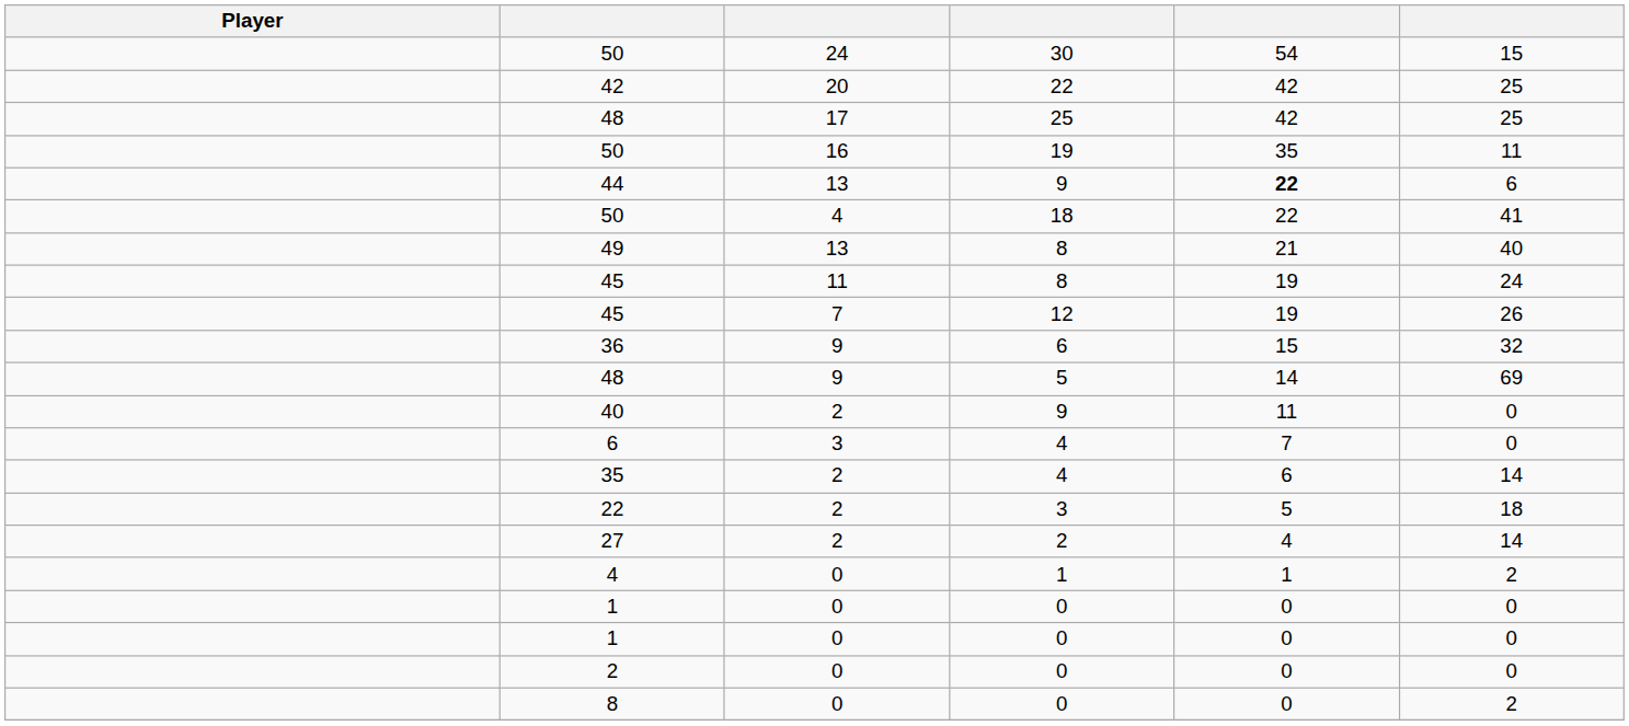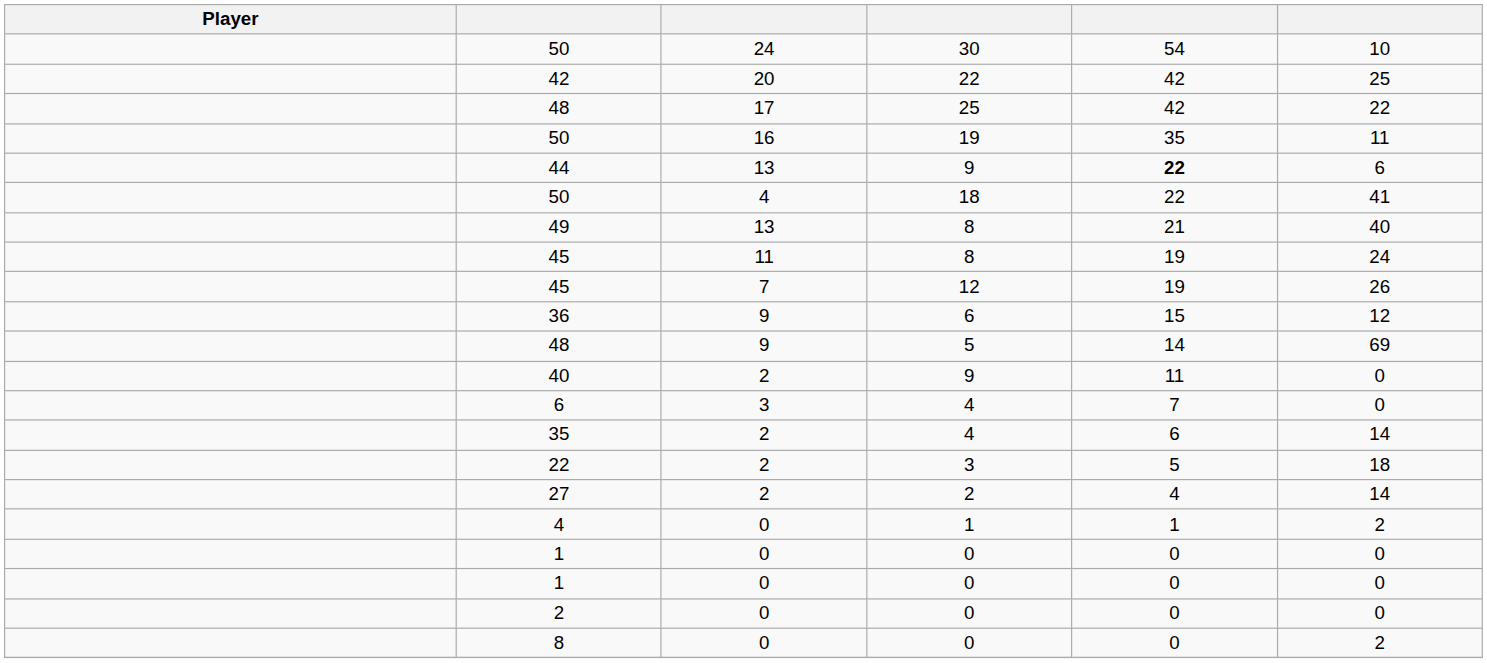 <table class="wikitable sortable" style="width:100%;">
 <tr align=center>
 <th>Player</th>
 <th></th>
 <th></th>
 <th></th>
 <th></th>
 <th></th>
 </tr>
 <tr align=center>
 <td></td>
 <td>50</td>
 <td>24</td>
 <td>30</td>
 <td>54</td>
-<td>15</td>
+<td>10</td>
 </tr>
 <tr align=center>
 <td></td>
 <td>42</td>
 <td>20</td>
 <td>22</td>
 <td>42</td>
 <td>25</td>
 </tr>
 <tr align=center>
 <td></td>
 <td>48</td>
 <td>17</td>
 <td>25</td>
 <td>42</td>
-<td>25</td>
+<td>22</td>
 </tr>
 <tr align=center>
 <td></td>
 <td>50</td>
 <td>16</td>
 <td>19</td>
 <td>35</td>
 <td>11</td>
 </tr>
 <tr align=center>
 <td></td>
 <td>44</td>
 <td>13</td>
 <td>9</td>
 <td><strong>22</strong></td>
 <td>6</td>
 </tr>
 <tr align=center>
 <td></td>
 <td>50</td>
 <td>4</td>
 <td>18</td>
 <td>22</td>
 <td>41</td>
 </tr>
 <tr align=center>
 <td></td>
 <td>49</td>
 <td>13</td>
 <td>8</td>
 <td>21</td>
 <td>40</td>
 </tr>
 <tr align=center>
 <td></td>
 <td>45</td>
 <td>11</td>
 <td>8</td>
 <td>19</td>
 <td>24</td>
 </tr>
 <tr align=center>
 <td></td>
 <td>45</td>
 <td>7</td>
 <td>12</td>
 <td>19</td>
 <td>26</td>
 </tr>
 <tr align=center>
 <td></td>
 <td>36</td>
 <td>9</td>
 <td>6</td>
 <td>15</td>
-<td>32</td>
+<td>12</td>
 </tr>
 <tr align=center>
 <td></td>
 <td>48</td>
 <td>9</td>
 <td>5</td>
 <td>14</td>
 <td>69</td>
 </tr>
 <tr align=center>
 <td></td>
 <td>40</td>
 <td>2</td>
 <td>9</td>
 <td>11</td>
 <td>0</td>
 </tr>
 <tr align=center>
 <td></td>
 <td>6</td>
 <td>3</td>
 <td>4</td>
 <td>7</td>
 <td>0</td>
 </tr>
 <tr align=center>
 <td></td>
 <td>35</td>
 <td>2</td>
 <td>4</td>
 <td>6</td>
 <td>14</td>
 </tr>
 <tr align=center>
 <td></td>
 <td>22</td>
 <td>2</td>
 <td>3</td>
 <td>5</td>
 <td>18</td>
 </tr>
 <tr align=center>
 <td></td>
 <td>27</td>
 <td>2</td>
 <td>2</td>
 <td>4</td>
 <td>14</td>
 </tr>
 <tr align=center>
 <td></td>
 <td>4</td>
 <td>0</td>
 <td>1</td>
 <td>1</td>
 <td>2</td>
 </tr>
 <tr align=center>
 <td></td>
 <td>1</td>
 <td>0</td>
 <td>0</td>
 <td>0</td>
 <td>0</td>
 </tr>
 <tr align=center>
 <td></td>
 <td>1</td>
 <td>0</td>
 <td>0</td>
 <td>0</td>
 <td>0</td>
 </tr>
 <tr align=center>
 <td></td>
 <td>2</td>
 <td>0</td>
 <td>0</td>
 <td>0</td>
 <td>0</td>
 </tr>
 <tr align=center>
 <td></td>
 <td>8</td>
 <td>0</td>
 <td>0</td>
 <td>0</td>
 <td>2</td>
 </tr>
 <tr>
 </tr>
 </table>
